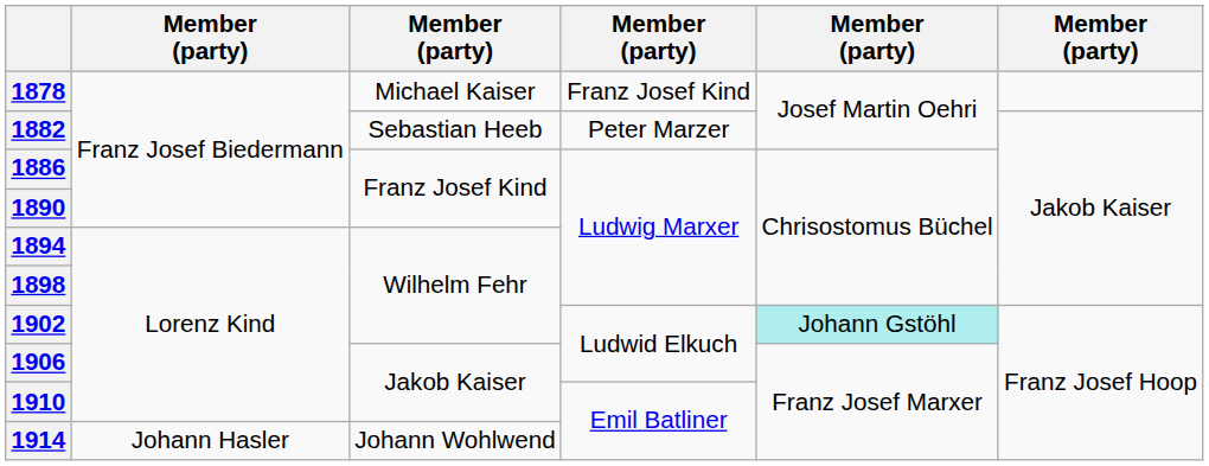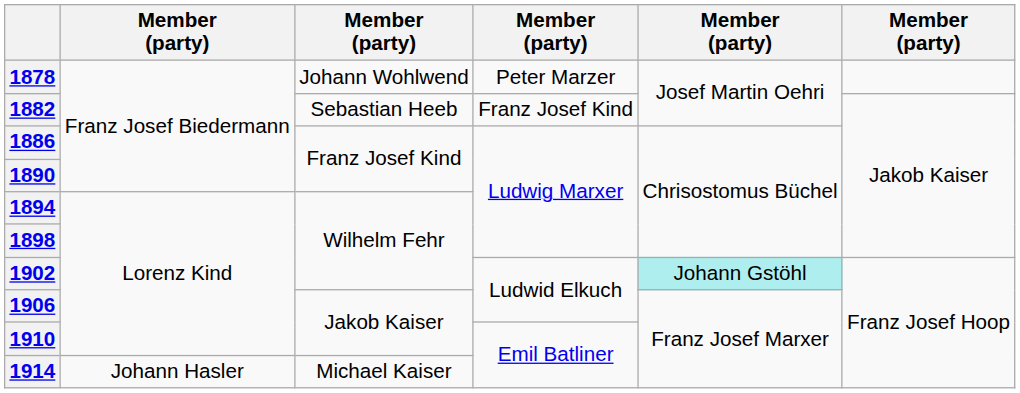 <table class="wikitable" style="text-align:center">
 <tr>
 <th></th>
 <th colspan=1>Member<br>(party)</th>
 <th colspan=1>Member<br>(party)</th>
 <th colspan=1>Member<br>(party)</th>
 <th colspan=1>Member<br>(party)</th>
 <th colspan=1>Member<br>(party)</th>
 </tr>
 <tr>
 <th><a href='#'>1878</a></th>
 <td rowspan=4>Franz Josef Biedermann</td>
-<td rowspan=1>Michael Kaiser</td>
-<td rowspan=1>Franz Josef Kind</td>
+<td rowspan=1>Johann Wohlwend</td>
+<td rowspan=1>Peter Marzer</td>
 <td rowspan=2>Josef Martin Oehri</td>
 </tr>
 <tr>
 <th><a href='#'>1882</a></th>
 <td rowspan=1>Sebastian Heeb</td>
-<td rowspan=1>Peter Marzer</td>
+<td rowspan=1>Franz Josef Kind</td>
 <td rowspan=5>Jakob Kaiser</td>
 </tr>
 <tr>
 <th><a href='#'>1886</a></th>
 <td rowspan=2>Franz Josef Kind</td>
 <td rowspan=4><a href='#'>Ludwig Marxer</a></td>
 <td rowspan=4>Chrisostomus Büchel</td>
 </tr>
 <tr>
 <th><a href='#'>1890</a></th>
 </tr>
 <tr>
 <th><a href='#'>1894</a></th>
 <td rowspan=5>Lorenz Kind</td>
 <td rowspan=3>Wilhelm Fehr</td>
 </tr>
 <tr>
 <th><a href='#'>1898</a></th>
 </tr>
 <tr>
 <th><a href='#'>1902</a></th>
 <td rowspan=2>Ludwid Elkuch</td>
 <td rowspan=1 style="background: paleturquoise;">Johann Gstöhl</td>
 <td rowspan=4>Franz Josef Hoop</td>
 </tr>
 <tr>
 <th><a href='#'>1906</a></th>
 <td rowspan=2>Jakob Kaiser</td>
 <td rowspan=3>Franz Josef Marxer</td>
 </tr>
 <tr>
 <th><a href='#'>1910</a></th>
 <td rowspan=2><a href='#'>Emil Batliner</a></td>
 </tr>
 <tr>
 <th><a href='#'>1914</a></th>
 <td rowspan=1>Johann Hasler</td>
-<td rowspan=1>Johann Wohlwend</td>
+<td rowspan=1>Michael Kaiser</td>
 </tr>
 </table>
